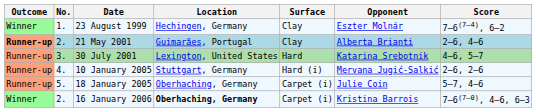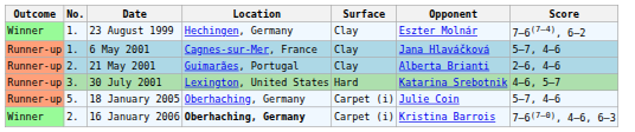 <table class="sortable wikitable" style=font-size:97%>
 <tr>
 <th>Outcome</th>
 <th>No.</th>
 <th>Date</th>
 <th>Location</th>
 <th>Surface</th>
 <th>Opponent</th>
 <th class="unsortable">Score</th>
 </tr>
 <tr style="background:#f0f8ff;">
 <td bgcolor=#98fb98>Winner</td>
 <td>1.</td>
 <td>23 August 1999</td>
 <td><a href='#'>Hechingen</a>, Germany</td>
 <td>Clay</td>
 <td> <a href='#'>Eszter Molnár</a></td>
 <td>7–6<sup>(7–4)</sup>, 6–2</td>
 </tr>
 <tr style="background:lightblue;">
-<td style="background:#ffa07a;"><strong>Runner-up</strong></td>
+<td style="background:#ffa07a;">Runner-up</td>
+<td>1.</td>
+<td>6 May 2001</td>
+<td><a href='#'>Cagnes-sur-Mer</a>, France</td>
+<td>Clay</td>
+<td> <a href='#'>Jana Hlaváčková</a></td>
+<td>5–7, 4–6</td>
+</tr>
+<tr style="background:lightblue;">
+<td style="background:#ffa07a;">Runner-up</td>
 <td>2.</td>
 <td>21 May 2001</td>
 <td><a href='#'>Guimarães</a>, Portugal</td>
 <td>Clay</td>
 <td> <a href='#'>Alberta Brianti</a></td>
 <td>2–6, 4–6</td>
 </tr>
 <tr style="background:#addfad;">
 <td style="background:#ffa07a;">Runner-up</td>
 <td>3.</td>
 <td>30 July 2001</td>
 <td><a href='#'>Lexington</a>, United States</td>
 <td>Hard</td>
 <td> <a href='#'>Katarina Srebotnik</a></td>
 <td>4–6, 5–7</td>
-</tr>
-<tr style="background:#f0f8ff;">
-<td style="background:#ffa07a;">Runner-up</td>
-<td>4.</td>
-<td>10 January 2005</td>
-<td><a href='#'>Stuttgart</a>, Germany</td>
-<td>Hard (i)</td>
-<td> <a href='#'>Mervana Jugić-Salkić</a></td>
-<td>2–6, 2–6</td>
 </tr>
 <tr style="background:#f0f8ff;">
 <td style="background:#ffa07a;">Runner-up</td>
 <td>5.</td>
 <td>18 January 2005</td>
 <td><a href='#'>Oberhaching</a>, Germany</td>
 <td>Carpet (i)</td>
 <td> <a href='#'>Julie Coin</a></td>
 <td>5–7, 4–6</td>
 </tr>
 <tr style="background:#f0f8ff;">
 <td bgcolor="98FB98">Winner</td>
 <td>2.</td>
 <td>16 January 2006</td>
 <td><strong>Oberhaching, Germany</strong></td>
 <td>Carpet (i)</td>
 <td> <a href='#'>Kristina Barrois</a></td>
 <td>7–6<sup>(7–0)</sup>, 4–6, 6–3</td>
 </tr>
 </table>
